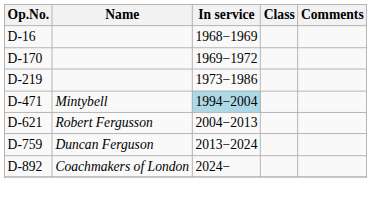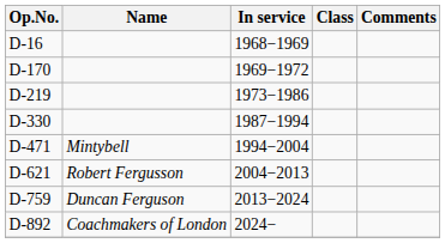 <table class="wikitable">
 <tr>
 <th>Op.No.</th>
 <th>Name</th>
 <th>In service</th>
 <th>Class</th>
 <th>Comments</th>
 </tr>
 <tr>
 <td>D-16</td>
 <td></td>
 <td>1968−1969</td>
 <td></td>
 <td></td>
 </tr>
 <tr>
 <td>D-170</td>
 <td></td>
 <td>1969−1972</td>
 <td></td>
 <td></td>
 </tr>
 <tr>
 <td>D-219</td>
 <td></td>
 <td>1973−1986</td>
 <td></td>
 <td></td>
 </tr>
 <tr>
+<td>D-330</td>
+<td></td>
+<td>1987−1994</td>
+<td></td>
+<td></td>
+</tr>
+<tr>
 <td>D-471</td>
 <td><em>Mintybell</em></td>
-<td style="background: lightblue;">1994−2004</td>
+<td>1994−2004</td>
 <td></td>
 <td></td>
 </tr>
 <tr>
 <td>D-621</td>
 <td><em>Robert Fergusson</em></td>
 <td>2004−2013</td>
 <td></td>
 <td></td>
 </tr>
 <tr>
 <td>D-759</td>
 <td><em>Duncan Ferguson</em></td>
 <td>2013−2024</td>
 <td></td>
 <td></td>
 </tr>
 <tr>
 <td>D-892</td>
 <td><em>Coachmakers of London</em></td>
 <td>2024−</td>
 <td></td>
 <td></td>
 </tr>
 <tr>
 </tr>
 </table>
